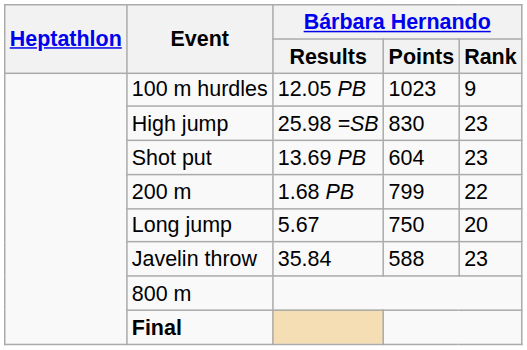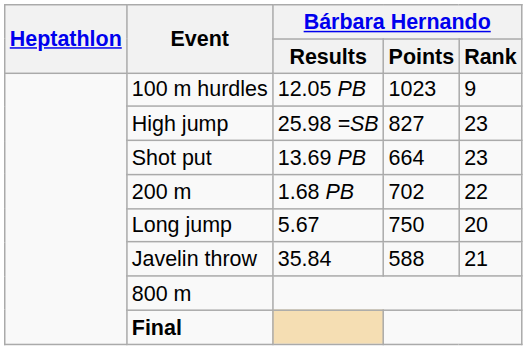 <table class="wikitable" border="1" style="font-size:90%">
 <tr>
 <th rowspan=2><a href='#'>Heptathlon</a></th>
 <th rowspan=2>Event</th>
 <th colspan=3><a href='#'>Bárbara Hernando</a></th>
 </tr>
 <tr>
 <th>Results</th>
 <th>Points</th>
 <th>Rank</th>
 </tr>
 <tr>
 <td rowspan=10></td>
 <td>100 m hurdles</td>
 <td>12.05 <em>PB</em></td>
 <td>1023</td>
 <td>9</td>
 </tr>
 <tr>
 <td>High jump</td>
 <td>25.98 <em>=SB</em></td>
-<td>830</td>
+<td>827</td>
 <td>23</td>
 </tr>
 <tr>
 <td>Shot put</td>
 <td>13.69 <em>PB</em></td>
-<td>604</td>
+<td>664</td>
 <td>23</td>
 </tr>
 <tr>
 <td>200 m</td>
 <td>1.68 <em>PB</em></td>
-<td>799</td>
+<td>702</td>
 <td>22</td>
 </tr>
 <tr>
 <td>Long jump</td>
 <td>5.67</td>
 <td>750</td>
 <td>20</td>
 </tr>
 <tr>
 <td>Javelin throw</td>
 <td>35.84</td>
 <td>588</td>
-<td>23</td>
+<td>21</td>
 </tr>
 <tr>
 <td>800 m</td>
 <td colspan=3 align=center></td>
 </tr>
 <tr>
 <td><strong>Final</strong></td>
 <td bgcolor=wheat></td>
 <td colspan=2></td>
 </tr>
 </table>
